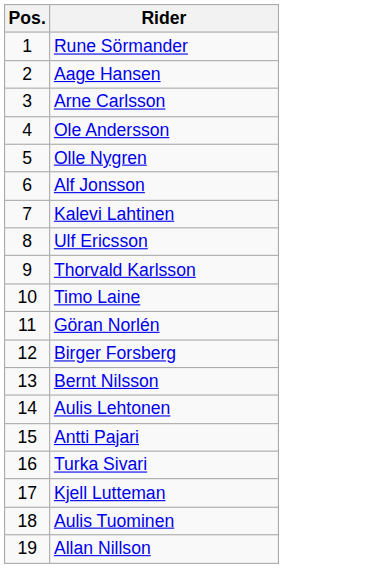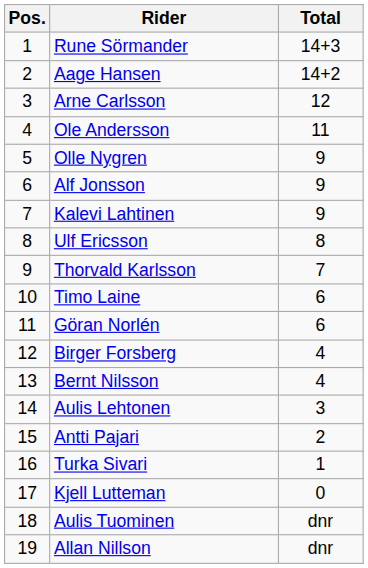 <table class=wikitable>
 <tr>
 <th width=25px>Pos.</th>
 <th style="width:200px;">Rider</th>
+<th width=70px>Total</th>
 </tr>
 <tr align=center >
 <td>1</td>
 <td align=left> <a href='#'>Rune Sörmander</a></td>
+<td>14+3</td>
 </tr>
 <tr align=center >
 <td>2</td>
 <td align=left> <a href='#'>Aage Hansen</a></td>
+<td>14+2</td>
 </tr>
 <tr align=center >
 <td>3</td>
 <td align=left> <a href='#'>Arne Carlsson</a></td>
+<td>12</td>
 </tr>
 <tr align=center >
 <td>4</td>
 <td align=left> <a href='#'>Ole Andersson</a></td>
+<td>11</td>
 </tr>
 <tr align=center >
 <td>5</td>
 <td align=left> <a href='#'>Olle Nygren</a></td>
+<td>9</td>
 </tr>
 <tr align=center >
 <td>6</td>
 <td align=left> <a href='#'>Alf Jonsson</a></td>
+<td>9</td>
 </tr>
 <tr align=center >
 <td>7</td>
 <td align=left> <a href='#'>Kalevi Lahtinen</a></td>
+<td>9</td>
 </tr>
 <tr align=center >
 <td>8</td>
 <td align=left> <a href='#'>Ulf Ericsson</a></td>
+<td>8</td>
 </tr>
 <tr align=center >
 <td>9</td>
 <td align=left> <a href='#'>Thorvald Karlsson</a></td>
+<td>7</td>
 </tr>
 <tr align=center>
 <td>10</td>
 <td align=left> <a href='#'>Timo Laine</a></td>
+<td>6</td>
 </tr>
 <tr align=center>
 <td>11</td>
 <td align=left> <a href='#'>Göran Norlén</a></td>
+<td>6</td>
 </tr>
 <tr align=center>
 <td>12</td>
 <td align=left> <a href='#'>Birger Forsberg</a></td>
+<td>4</td>
 </tr>
 <tr align=center>
 <td>13</td>
 <td align=left> <a href='#'>Bernt Nilsson</a></td>
+<td>4</td>
 </tr>
 <tr align=center>
 <td>14</td>
 <td align=left> <a href='#'>Aulis Lehtonen</a></td>
+<td>3</td>
 </tr>
 <tr align=center>
 <td>15</td>
 <td align=left> <a href='#'>Antti Pajari</a></td>
+<td>2</td>
 </tr>
 <tr align=center>
 <td>16</td>
 <td align=left> <a href='#'>Turka Sivari</a></td>
+<td>1</td>
 </tr>
 <tr align=center>
 <td>17</td>
 <td align=left> <a href='#'>Kjell Lutteman</a></td>
+<td>0</td>
 </tr>
 <tr align=center>
 <td>18</td>
 <td align=left> <a href='#'>Aulis Tuominen</a></td>
+<td>dnr</td>
 </tr>
 <tr align=center>
 <td>19</td>
 <td align=left> <a href='#'>Allan Nillson</a></td>
+<td>dnr</td>
 </tr>
 </table>
